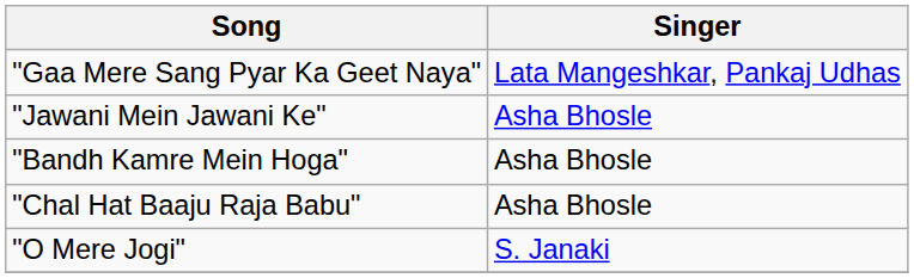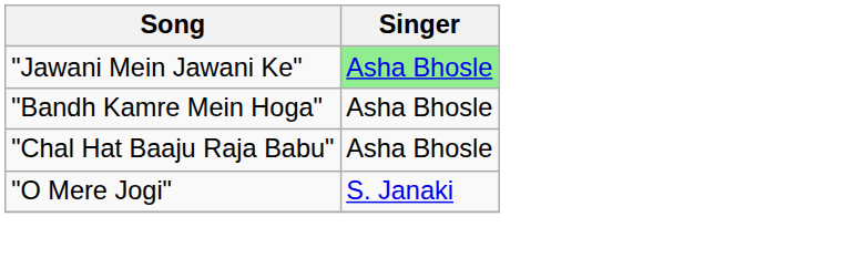 <table class="wikitable">
 <tr>
 <th>Song</th>
 <th>Singer</th>
 </tr>
 <tr>
-<td>"Gaa Mere Sang Pyar Ka Geet Naya"</td>
-<td><a href='#'>Lata Mangeshkar</a>, <a href='#'>Pankaj Udhas</a></td>
-</tr>
-<tr>
 <td>"Jawani Mein Jawani Ke"</td>
-<td><a href='#'>Asha Bhosle</a></td>
+<td style="background: lightgreen;"><a href='#'>Asha Bhosle</a></td>
 </tr>
 <tr>
 <td>"Bandh Kamre Mein Hoga"</td>
 <td>Asha Bhosle</td>
 </tr>
 <tr>
 <td>"Chal Hat Baaju Raja Babu"</td>
 <td>Asha Bhosle</td>
 </tr>
 <tr>
 <td>"O Mere Jogi"</td>
 <td><a href='#'>S. Janaki</a></td>
 </tr>
 <tr>
 </tr>
 </table>
